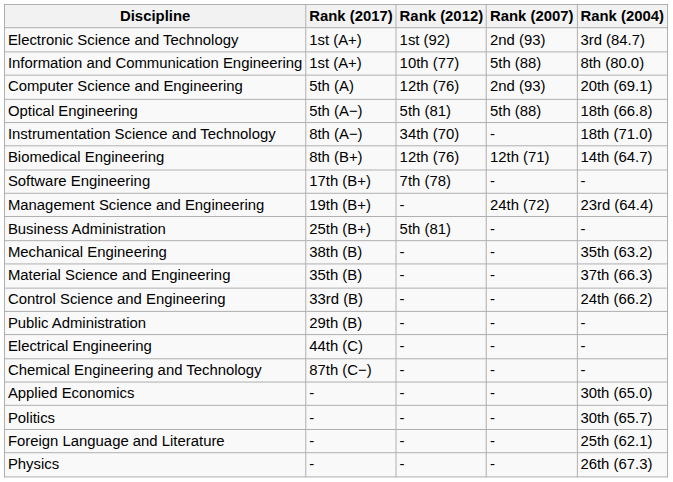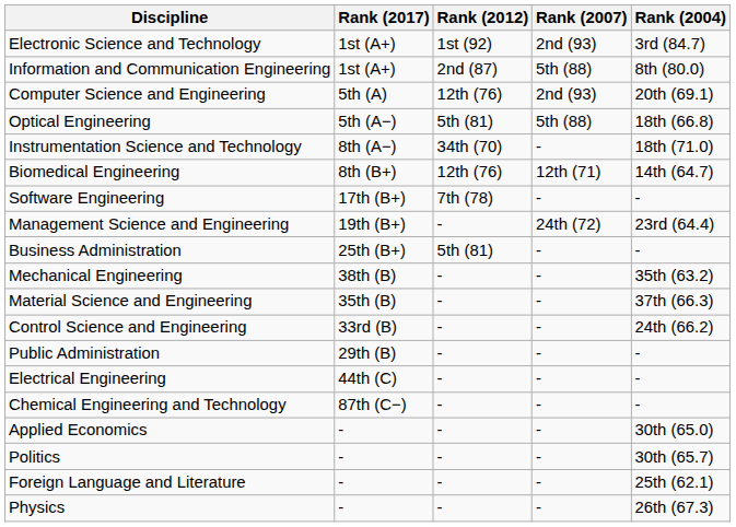 <table class="wikitable sortable">
 <tr>
 <th>Discipline</th>
 <th>Rank (2017)</th>
 <th>Rank (2012)</th>
 <th>Rank (2007)</th>
 <th>Rank (2004)</th>
 </tr>
 <tr>
 <td>Electronic Science and Technology</td>
 <td>1st (A+)</td>
 <td>1st (92)</td>
 <td>2nd (93)</td>
 <td>3rd (84.7)</td>
 </tr>
 <tr>
 <td>Information and Communication Engineering</td>
 <td>1st (A+)</td>
-<td>10th (77)</td>
+<td>2nd (87)</td>
 <td>5th (88)</td>
 <td>8th (80.0)</td>
 </tr>
 <tr>
 <td>Computer Science and Engineering</td>
 <td>5th (A)</td>
 <td>12th (76)</td>
 <td>2nd (93)</td>
 <td>20th (69.1)</td>
 </tr>
 <tr>
 <td>Optical Engineering</td>
 <td>5th (A−)</td>
 <td>5th (81)</td>
 <td>5th (88)</td>
 <td>18th (66.8)</td>
 </tr>
 <tr>
 <td>Instrumentation Science and Technology</td>
 <td>8th (A−)</td>
 <td>34th (70)</td>
 <td>-</td>
 <td>18th (71.0)</td>
 </tr>
 <tr>
 <td>Biomedical Engineering</td>
 <td>8th (B+)</td>
 <td>12th (76)</td>
 <td>12th (71)</td>
 <td>14th (64.7)</td>
 </tr>
 <tr>
 <td>Software Engineering</td>
 <td>17th (B+)</td>
 <td>7th (78)</td>
 <td>-</td>
 <td>-</td>
 </tr>
 <tr>
 <td>Management Science and Engineering</td>
 <td>19th (B+)</td>
 <td>-</td>
 <td>24th (72)</td>
 <td>23rd (64.4)</td>
 </tr>
 <tr>
 <td>Business Administration</td>
 <td>25th (B+)</td>
 <td>5th (81)</td>
 <td>-</td>
 <td>-</td>
 </tr>
 <tr>
 <td>Mechanical Engineering</td>
 <td>38th (B)</td>
 <td>-</td>
 <td>-</td>
 <td>35th (63.2)</td>
 </tr>
 <tr>
 <td>Material Science and Engineering</td>
 <td>35th (B)</td>
 <td>-</td>
 <td>-</td>
 <td>37th (66.3)</td>
 </tr>
 <tr>
 <td>Control Science and Engineering</td>
 <td>33rd (B)</td>
 <td>-</td>
 <td>-</td>
 <td>24th (66.2)</td>
 </tr>
 <tr>
 <td>Public Administration</td>
 <td>29th (B)</td>
 <td>-</td>
 <td>-</td>
 <td>-</td>
 </tr>
 <tr>
 <td>Electrical Engineering</td>
 <td>44th (C)</td>
 <td>-</td>
 <td>-</td>
 <td>-</td>
 </tr>
 <tr>
 <td>Chemical Engineering and Technology</td>
 <td>87th (C−)</td>
 <td>-</td>
 <td>-</td>
 <td>-</td>
 </tr>
 <tr>
 <td>Applied Economics</td>
 <td>-</td>
 <td>-</td>
 <td>-</td>
 <td>30th (65.0)</td>
 </tr>
 <tr>
 <td>Politics</td>
 <td>-</td>
 <td>-</td>
 <td>-</td>
 <td>30th (65.7)</td>
 </tr>
 <tr>
 <td>Foreign Language and Literature</td>
 <td>-</td>
 <td>-</td>
 <td>-</td>
 <td>25th (62.1)</td>
 </tr>
 <tr>
 <td>Physics</td>
 <td>-</td>
 <td>-</td>
 <td>-</td>
 <td>26th (67.3)</td>
 </tr>
 </table>
